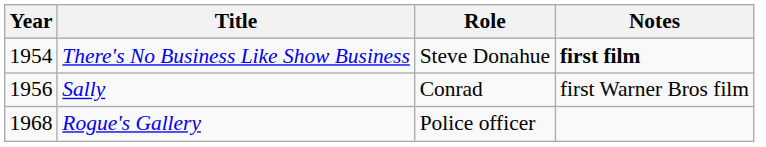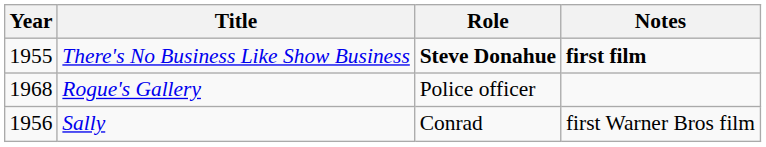 <table class="wikitable sortable">
 <tr>
 <th>Year</th>
 <th>Title</th>
 <th>Role</th>
 <th class="unsortable">Notes</th>
 </tr>
 <tr>
-<td>1954</td>
+<td>1955</td>
 <td><em><a href='#'>There's No Business Like Show Business</a></em></td>
-<td>Steve Donahue</td>
+<td><strong>Steve Donahue</strong></td>
 <td><strong>first film</strong></td>
+</tr>
+<tr>
+<td>1968</td>
+<td><em><a href='#'>Rogue's Gallery</a></em></td>
+<td>Police officer</td>
+<td></td>
 </tr>
 <tr>
 <td>1956</td>
 <td><em><a href='#'>Sally</a></em></td>
 <td>Conrad</td>
 <td>first Warner Bros film</td>
 </tr>
-<tr>
-<td>1968</td>
-<td><em><a href='#'>Rogue's Gallery</a></em></td>
-<td>Police officer</td>
-<td></td>
-</tr>
 </table>
